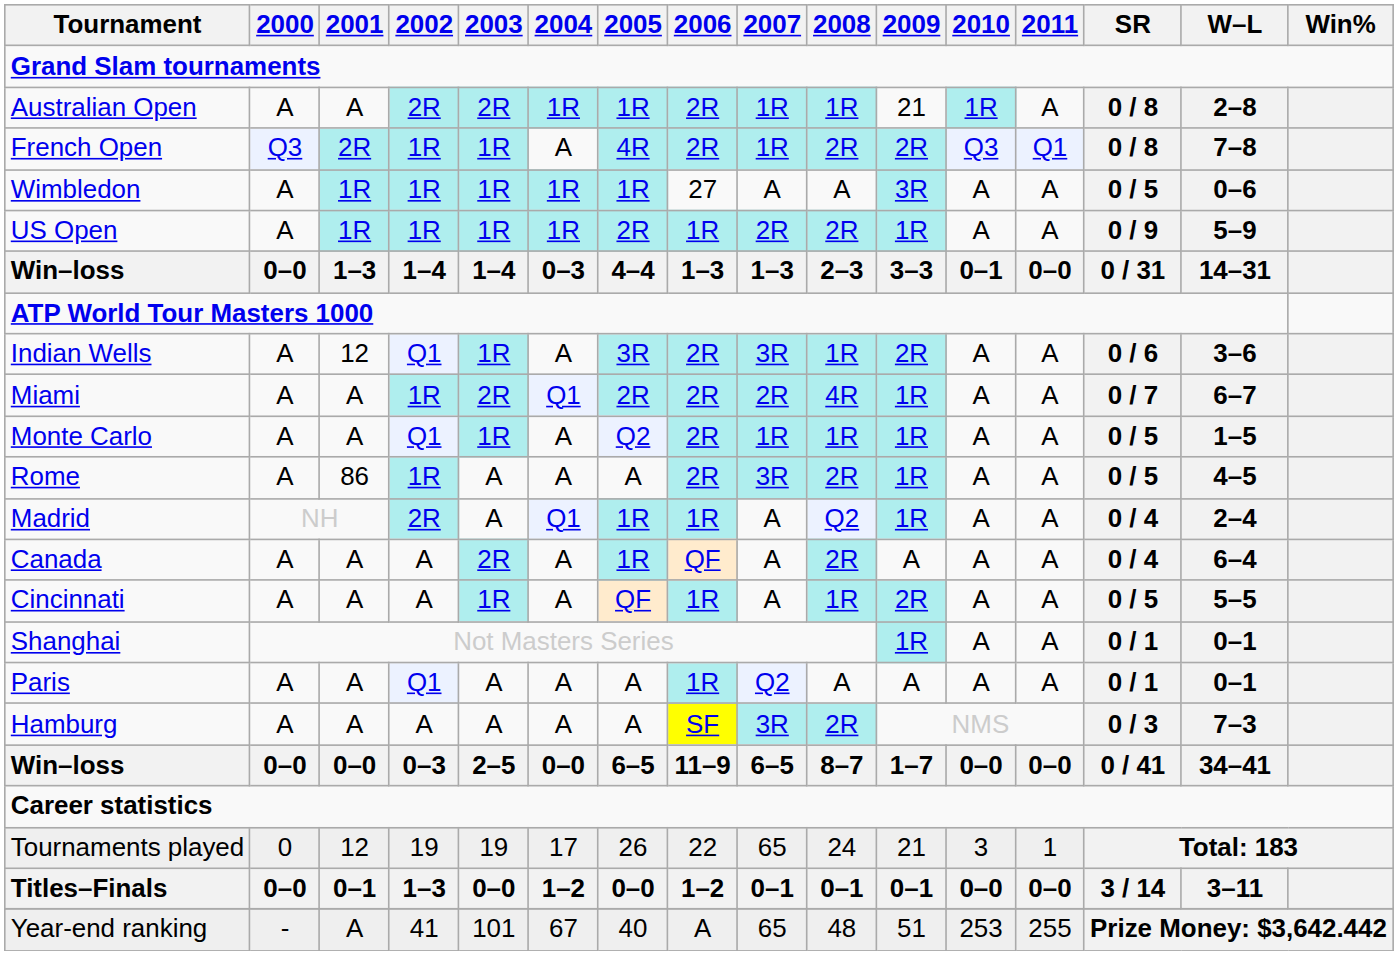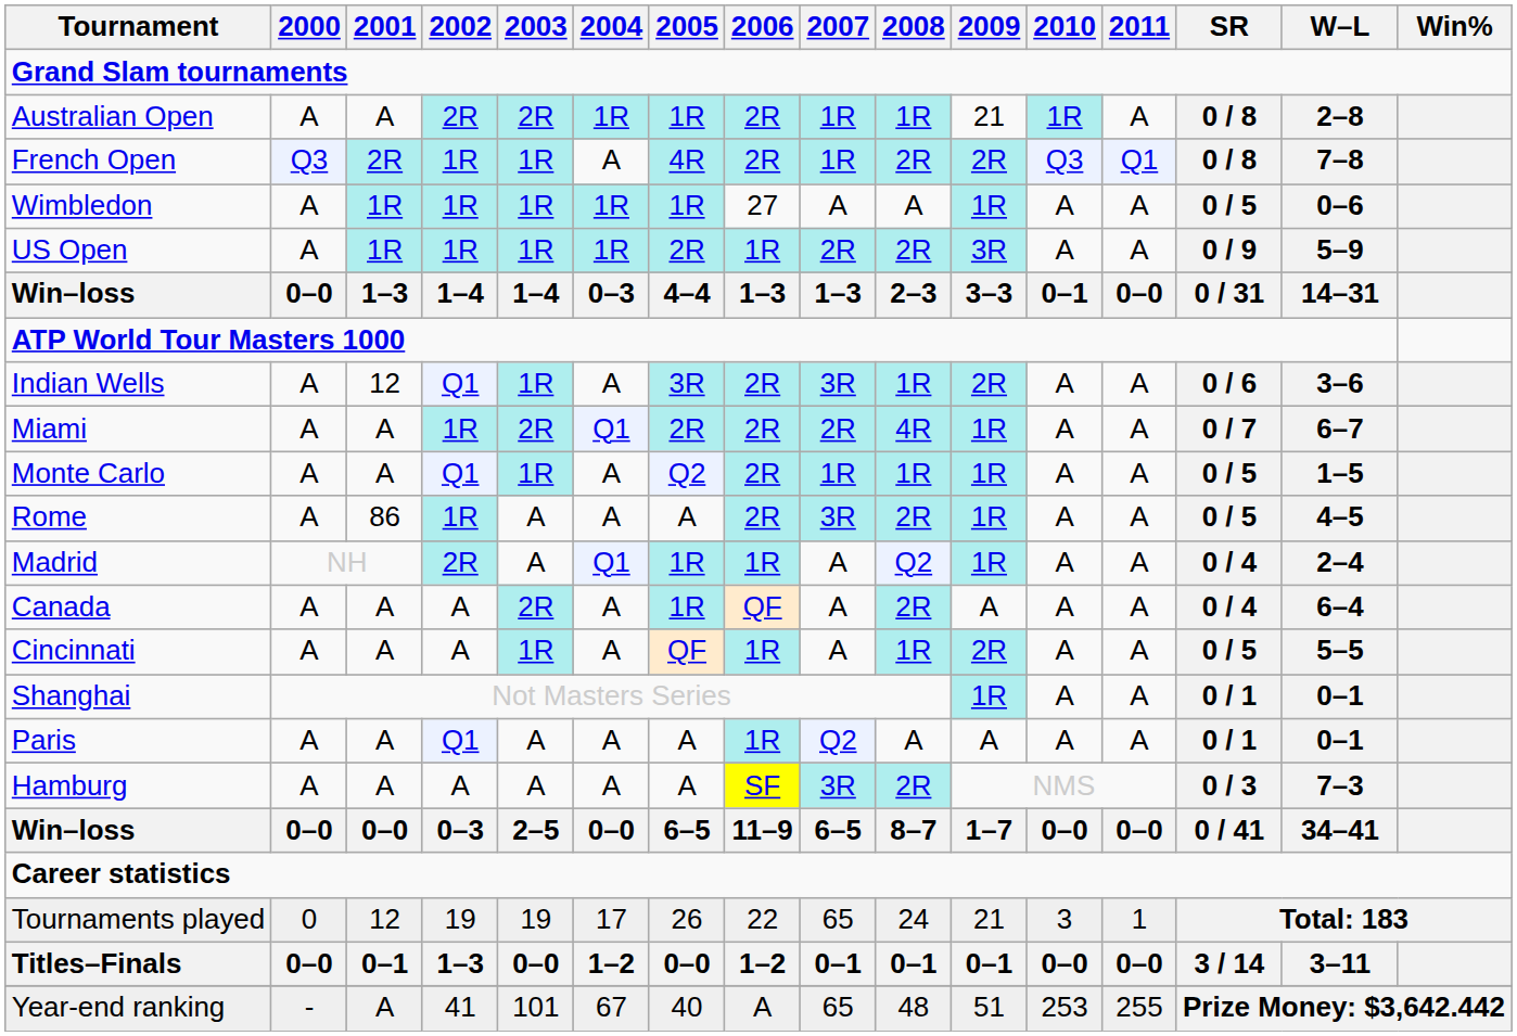 <table class=wikitable style=text-align:center>
 <tr>
 <th>Tournament</th>
 <th><a href='#'>2000</a></th>
 <th><a href='#'>2001</a></th>
 <th><a href='#'>2002</a></th>
 <th><a href='#'>2003</a></th>
 <th><a href='#'>2004</a></th>
 <th><a href='#'>2005</a></th>
 <th><a href='#'>2006</a></th>
 <th><a href='#'>2007</a></th>
 <th><a href='#'>2008</a></th>
 <th><a href='#'>2009</a></th>
 <th><a href='#'>2010</a></th>
 <th><a href='#'>2011</a></th>
 <th>SR</th>
 <th>W–L</th>
 <th>Win%</th>
 </tr>
 <tr>
 <td colspan=25 style=text-align:left><a href='#'><strong>Grand Slam tournaments</strong></a></td>
 </tr>
 <tr>
 <td align=left><a href='#'>Australian Open</a></td>
 <td>A</td>
 <td>A</td>
 <td bgcolor=afeeee><a href='#'>2R</a></td>
 <td bgcolor=afeeee><a href='#'>2R</a></td>
 <td bgcolor=afeeee><a href='#'>1R</a></td>
 <td bgcolor=afeeee><a href='#'>1R</a></td>
 <td bgcolor=afeeee><a href='#'>2R</a></td>
 <td bgcolor=afeeee><a href='#'>1R</a></td>
 <td bgcolor=afeeee><a href='#'>1R</a></td>
 <td>21</td>
 <td bgcolor=afeeee><a href='#'>1R</a></td>
 <td>A</td>
 <th>0 / 8</th>
 <th>2–8</th>
 <th></th>
 </tr>
 <tr>
 <td align=left><a href='#'>French Open</a></td>
 <td bgcolor=ecf2ff><a href='#'>Q3</a></td>
 <td bgcolor=afeeee><a href='#'>2R</a></td>
 <td bgcolor=afeeee><a href='#'>1R</a></td>
 <td bgcolor=afeeee><a href='#'>1R</a></td>
 <td>A</td>
 <td bgcolor=afeeee><a href='#'>4R</a></td>
 <td bgcolor=afeeee><a href='#'>2R</a></td>
 <td bgcolor=afeeee><a href='#'>1R</a></td>
 <td bgcolor=afeeee><a href='#'>2R</a></td>
 <td bgcolor=afeeee><a href='#'>2R</a></td>
 <td bgcolor=ecf2ff><a href='#'>Q3</a></td>
 <td bgcolor=ecf2ff><a href='#'>Q1</a></td>
 <th>0 / 8</th>
 <th>7–8</th>
 <th></th>
 </tr>
 <tr>
 <td align=left><a href='#'>Wimbledon</a></td>
 <td>A</td>
 <td bgcolor=afeeee><a href='#'>1R</a></td>
 <td bgcolor=afeeee><a href='#'>1R</a></td>
 <td bgcolor=afeeee><a href='#'>1R</a></td>
 <td bgcolor=afeeee><a href='#'>1R</a></td>
 <td bgcolor=afeeee><a href='#'>1R</a></td>
 <td>27</td>
 <td>A</td>
 <td>A</td>
-<td bgcolor=afeeee><a href='#'>3R</a></td>
+<td bgcolor=afeeee><a href='#'>1R</a></td>
 <td>A</td>
 <td>A</td>
 <th>0 / 5</th>
 <th>0–6</th>
 <th></th>
 </tr>
 <tr>
 <td align=left><a href='#'>US Open</a></td>
 <td>A</td>
 <td bgcolor=afeeee><a href='#'>1R</a></td>
 <td bgcolor=afeeee><a href='#'>1R</a></td>
 <td bgcolor=afeeee><a href='#'>1R</a></td>
 <td bgcolor=afeeee><a href='#'>1R</a></td>
 <td bgcolor=afeeee><a href='#'>2R</a></td>
 <td bgcolor=afeeee><a href='#'>1R</a></td>
 <td bgcolor=afeeee><a href='#'>2R</a></td>
 <td bgcolor=afeeee><a href='#'>2R</a></td>
-<td bgcolor=afeeee><a href='#'>1R</a></td>
+<td bgcolor=afeeee><a href='#'>3R</a></td>
 <td>A</td>
 <td>A</td>
 <th>0 / 9</th>
 <th>5–9</th>
 <th></th>
 </tr>
 <tr>
 <th style=text-align:left>Win–loss</th>
 <th>0–0</th>
 <th>1–3</th>
 <th>1–4</th>
 <th>1–4</th>
 <th>0–3</th>
 <th>4–4</th>
 <th>1–3</th>
 <th>1–3</th>
 <th>2–3</th>
 <th>3–3</th>
 <th>0–1</th>
 <th>0–0</th>
 <th>0 / 31</th>
 <th>14–31</th>
 <th></th>
 </tr>
 <tr>
 <td colspan=15 align=left><strong><a href='#'>ATP World Tour Masters 1000</a></strong></td>
 </tr>
 <tr>
 <td align=left><a href='#'>Indian Wells</a></td>
 <td>A</td>
 <td>12</td>
 <td bgcolor=ecf2ff><a href='#'>Q1</a></td>
 <td bgcolor=afeeee><a href='#'>1R</a></td>
 <td>A</td>
 <td bgcolor=afeeee><a href='#'>3R</a></td>
 <td bgcolor=afeeee><a href='#'>2R</a></td>
 <td bgcolor=afeeee><a href='#'>3R</a></td>
 <td bgcolor=afeeee><a href='#'>1R</a></td>
 <td bgcolor=afeeee><a href='#'>2R</a></td>
 <td>A</td>
 <td>A</td>
 <th>0 / 6</th>
 <th>3–6</th>
 <th></th>
 </tr>
 <tr>
 <td align=left><a href='#'>Miami</a></td>
 <td>A</td>
 <td>A</td>
 <td bgcolor=afeeee><a href='#'>1R</a></td>
 <td bgcolor=afeeee><a href='#'>2R</a></td>
 <td bgcolor=ecf2ff><a href='#'>Q1</a></td>
 <td bgcolor=afeeee><a href='#'>2R</a></td>
 <td bgcolor=afeeee><a href='#'>2R</a></td>
 <td bgcolor=afeeee><a href='#'>2R</a></td>
 <td bgcolor=afeeee><a href='#'>4R</a></td>
 <td bgcolor=afeeee><a href='#'>1R</a></td>
 <td>A</td>
 <td>A</td>
 <th>0 / 7</th>
 <th>6–7</th>
 <th></th>
 </tr>
 <tr>
 <td align=left><a href='#'>Monte Carlo</a></td>
 <td>A</td>
 <td>A</td>
 <td bgcolor=ecf2ff><a href='#'>Q1</a></td>
 <td bgcolor=afeeee><a href='#'>1R</a></td>
 <td>A</td>
 <td bgcolor=ecf2ff><a href='#'>Q2</a></td>
 <td bgcolor=afeeee><a href='#'>2R</a></td>
 <td bgcolor=afeeee><a href='#'>1R</a></td>
 <td bgcolor=afeeee><a href='#'>1R</a></td>
 <td bgcolor=afeeee><a href='#'>1R</a></td>
 <td>A</td>
 <td>A</td>
 <th>0 / 5</th>
 <th>1–5</th>
 <th></th>
 </tr>
 <tr>
 <td align=left><a href='#'>Rome</a></td>
 <td>A</td>
 <td>86</td>
 <td bgcolor=afeeee><a href='#'>1R</a></td>
 <td>A</td>
 <td>A</td>
 <td>A</td>
 <td bgcolor=afeeee><a href='#'>2R</a></td>
 <td bgcolor=afeeee><a href='#'>3R</a></td>
 <td bgcolor=afeeee><a href='#'>2R</a></td>
 <td bgcolor=afeeee><a href='#'>1R</a></td>
 <td>A</td>
 <td>A</td>
 <th>0 / 5</th>
 <th>4–5</th>
 <th></th>
 </tr>
 <tr>
 <td align=left><a href='#'>Madrid</a></td>
 <td align="center" colspan="2" style="color:#cccccc;">NH</td>
 <td bgcolor=afeeee><a href='#'>2R</a></td>
 <td>A</td>
 <td bgcolor=ecf2ff><a href='#'>Q1</a></td>
 <td bgcolor=afeeee><a href='#'>1R</a></td>
 <td bgcolor=afeeee><a href='#'>1R</a></td>
 <td>A</td>
 <td bgcolor=ecf2ff><a href='#'>Q2</a></td>
 <td bgcolor=afeeee><a href='#'>1R</a></td>
 <td>A</td>
 <td>A</td>
 <th>0 / 4</th>
 <th>2–4</th>
 <th></th>
 </tr>
 <tr>
 <td align=left><a href='#'>Canada</a></td>
 <td>A</td>
 <td>A</td>
 <td>A</td>
 <td bgcolor=afeeee><a href='#'>2R</a></td>
 <td>A</td>
 <td bgcolor=afeeee><a href='#'>1R</a></td>
 <td bgcolor=ffebcd><a href='#'>QF</a></td>
 <td>A</td>
 <td bgcolor=afeeee><a href='#'>2R</a></td>
 <td>A</td>
 <td>A</td>
 <td>A</td>
 <th>0 / 4</th>
 <th>6–4</th>
 <th></th>
 </tr>
 <tr>
 <td align=left><a href='#'>Cincinnati</a></td>
 <td>A</td>
 <td>A</td>
 <td>A</td>
 <td bgcolor=afeeee><a href='#'>1R</a></td>
 <td>A</td>
 <td bgcolor=ffebcd><a href='#'>QF</a></td>
 <td bgcolor=afeeee><a href='#'>1R</a></td>
 <td>A</td>
 <td bgcolor=afeeee><a href='#'>1R</a></td>
 <td bgcolor=afeeee><a href='#'>2R</a></td>
 <td>A</td>
 <td>A</td>
 <th>0 / 5</th>
 <th>5–5</th>
 <th></th>
 </tr>
 <tr>
 <td align=left><a href='#'>Shanghai</a></td>
 <td align="center" colspan="9" style="color:#cccccc;">Not Masters Series</td>
 <td bgcolor=afeeee><a href='#'>1R</a></td>
 <td>A</td>
 <td>A</td>
 <th>0 / 1</th>
 <th>0–1</th>
 <th></th>
 </tr>
 <tr>
 <td align=left><a href='#'>Paris</a></td>
 <td>A</td>
 <td>A</td>
 <td bgcolor=ecf2ff><a href='#'>Q1</a></td>
 <td>A</td>
 <td>A</td>
 <td>A</td>
 <td bgcolor=afeeee><a href='#'>1R</a></td>
 <td bgcolor=ecf2ff><a href='#'>Q2</a></td>
 <td>A</td>
 <td>A</td>
 <td>A</td>
 <td>A</td>
 <th>0 / 1</th>
 <th>0–1</th>
 <th></th>
 </tr>
 <tr>
 <td align=left><a href='#'>Hamburg</a></td>
 <td>A</td>
 <td>A</td>
 <td>A</td>
 <td>A</td>
 <td>A</td>
 <td>A</td>
 <td bgcolor=yellow><a href='#'>SF</a></td>
 <td bgcolor=afeeee><a href='#'>3R</a></td>
 <td bgcolor=afeeee><a href='#'>2R</a></td>
 <td align="center" colspan="3" style="color:#cccccc;">NMS</td>
 <th>0 / 3</th>
 <th>7–3</th>
 <th></th>
 </tr>
 <tr>
 <th style=text-align:left>Win–loss</th>
 <th>0–0</th>
 <th>0–0</th>
 <th>0–3</th>
 <th>2–5</th>
 <th>0–0</th>
 <th>6–5</th>
 <th>11–9</th>
 <th>6–5</th>
 <th>8–7</th>
 <th>1–7</th>
 <th>0–0</th>
 <th>0–0</th>
 <th>0 / 41</th>
 <th>34–41</th>
 <th></th>
 </tr>
 <tr>
 <td colspan=16 align=left><strong>Career statistics</strong></td>
 </tr>
 <tr bgcolor=EFEFEF>
 <td align=left>Tournaments played</td>
 <td>0</td>
 <td>12</td>
 <td>19</td>
 <td>19</td>
 <td>17</td>
 <td>26</td>
 <td>22</td>
 <td>65</td>
 <td>24</td>
 <td>21</td>
 <td>3</td>
 <td>1</td>
 <th colspan=3>Total: 183</th>
 </tr>
 <tr>
 <th style=text-align:left>Titles–Finals</th>
 <th>0–0</th>
 <th>0–1</th>
 <th>1–3</th>
 <th>0–0</th>
 <th>1–2</th>
 <th>0–0</th>
 <th>1–2</th>
 <th>0–1</th>
 <th>0–1</th>
 <th>0–1</th>
 <th>0–0</th>
 <th>0–0</th>
 <th>3 / 14</th>
 <th>3–11</th>
 <th></th>
 </tr>
 <tr>
 </tr>
 <tr bgcolor=EFEFEF>
 <td align=left>Year-end ranking</td>
 <td>-</td>
 <td>A</td>
 <td>41</td>
 <td>101</td>
 <td>67</td>
 <td>40</td>
 <td>A</td>
 <td>65</td>
 <td>48</td>
 <td>51</td>
 <td>253</td>
 <td>255</td>
 <th colspan=4>Prize Money: $3,642.442</th>
 </tr>
 </table>
